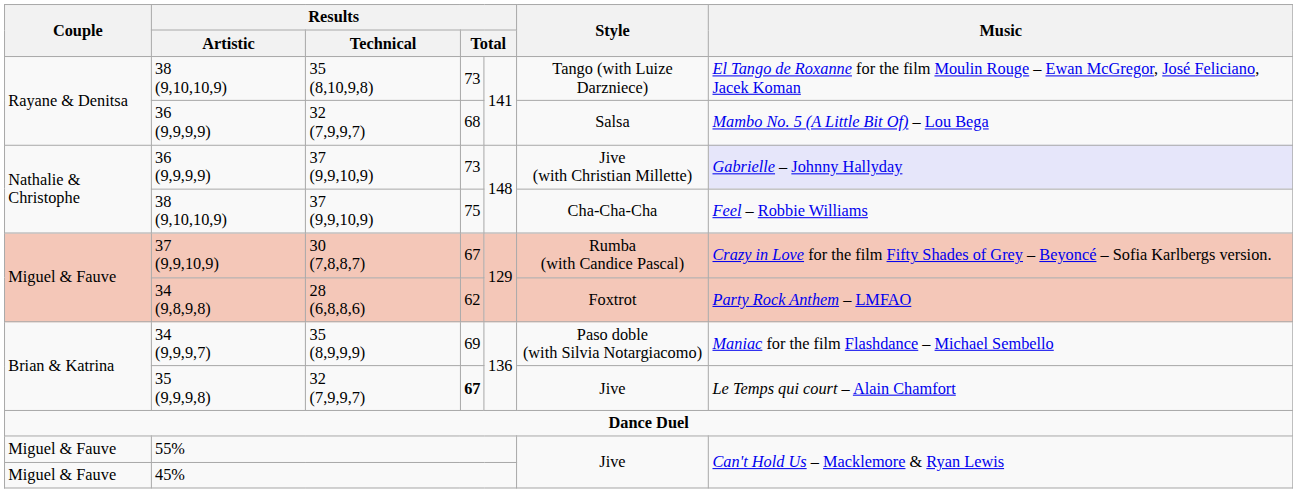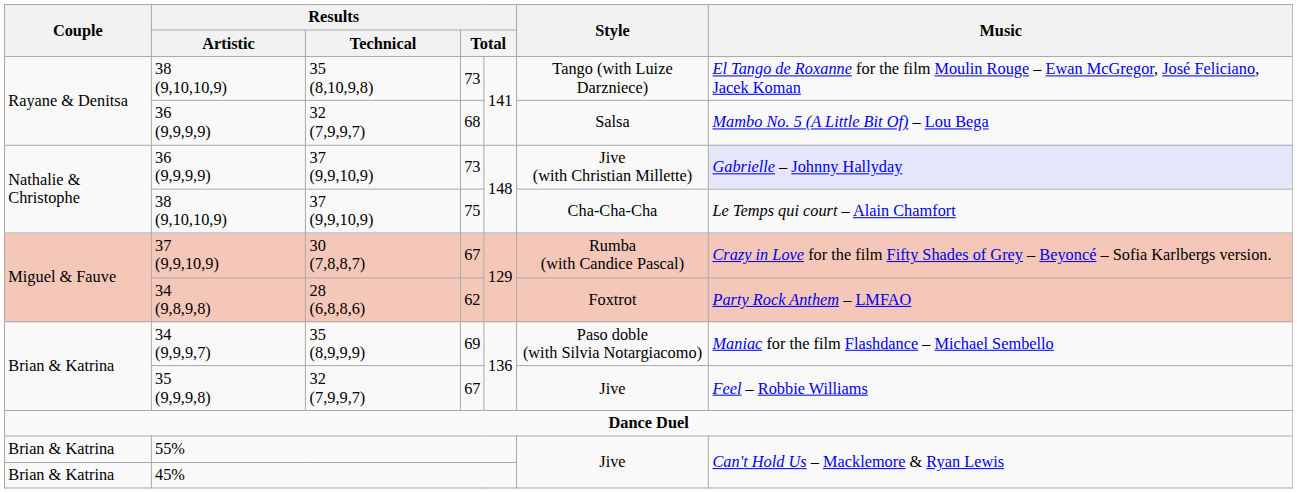 <table class="wikitable" style="width:100%;">
 <tr>
 <th rowspan="2">Couple</th>
 <th colspan=4>Results</th>
 <th rowspan="2">Style</th>
 <th rowspan="2">Music</th>
 </tr>
 <tr>
 <th style="width:12%;">Artistic</th>
 <th style="width:12%;">Technical</th>
 <th colspan="2">Total</th>
 </tr>
 <tr>
 <td rowspan="2">Rayane & Denitsa</td>
 <td>38<br>(9,10,10,9)</td>
 <td>35<br>(8,10,9,8)</td>
 <td>73</td>
 <td rowspan="2" style="text-align:center;">141</td>
 <td style="text-align:center;">Tango (with Luize Darzniece)</td>
 <td><em><a href='#'>El Tango de Roxanne</a></em> for the film <a href='#'>Moulin Rouge</a> – <a href='#'>Ewan McGregor</a>, <a href='#'>José Feliciano</a>, <a href='#'>Jacek Koman</a></td>
 </tr>
 <tr>
 <td>36<br>(9,9,9,9)</td>
 <td>32<br>(7,9,9,7)</td>
 <td>68</td>
 <td style="text-align:center;">Salsa</td>
 <td><em><a href='#'>Mambo No. 5 (A Little Bit Of)</a></em> – <a href='#'>Lou Bega</a></td>
 </tr>
 <tr>
 <td rowspan="2">Nathalie & Christophe</td>
 <td>36<br>(9,9,9,9)</td>
 <td>37<br>(9,9,10,9)</td>
 <td>73</td>
 <td rowspan="2" style="text-align:center;">148</td>
 <td style="text-align:center;">Jive<br>(with Christian Millette)</td>
 <td style="background: lavender;"><em><a href='#'>Gabrielle</a></em> – <a href='#'>Johnny Hallyday</a></td>
 </tr>
 <tr>
 <td>38 <br>(9,10,10,9)</td>
 <td>37<br>(9,9,10,9)</td>
 <td>75</td>
 <td style="text-align:center;">Cha-Cha-Cha</td>
-<td><em><a href='#'>Feel</a></em> – <a href='#'>Robbie Williams</a></td>
+<td><em>Le Temps qui court</em> – <a href='#'>Alain Chamfort</a></td>
 </tr>
 <tr style="background:#f4c7b8;">
 <td rowspan="2">Miguel & Fauve</td>
 <td>37<br>(9,9,10,9)</td>
 <td>30<br>(7,8,8,7)</td>
 <td>67</td>
 <td style="text-align:center;" rowspan="2">129</td>
 <td style="text-align:center;">Rumba<br>(with Candice Pascal)</td>
 <td><em><a href='#'>Crazy in Love</a></em> for the film <a href='#'>Fifty Shades of Grey</a> – <a href='#'>Beyoncé</a> – Sofia Karlbergs version.</td>
 </tr>
 <tr style="background:#f4c7b8;">
 <td>34<br>(9,8,9,8)</td>
 <td>28<br>(6,8,8,6)</td>
 <td>62</td>
 <td style="text-align:center;">Foxtrot</td>
 <td><em><a href='#'>Party Rock Anthem</a></em> – <a href='#'>LMFAO</a></td>
 </tr>
 <tr>
 <td rowspan="2">Brian & Katrina</td>
 <td>34<br>(9,9,9,7)</td>
 <td>35<br>(8,9,9,9)</td>
 <td>69</td>
 <td rowspan="2" style="text-align:center;">136</td>
 <td style="text-align:center;">Paso doble<br>(with Silvia Notargiacomo)</td>
 <td><em><a href='#'>Maniac</a></em> for the film <a href='#'>Flashdance</a> – <a href='#'>Michael Sembello</a></td>
 </tr>
 <tr>
 <td>35<br>(9,9,9,8)</td>
 <td>32<br>(7,9,9,7)</td>
-<td><strong>67</strong></td>
+<td>67</td>
 <td style="text-align:center;">Jive</td>
-<td><em>Le Temps qui court</em> – <a href='#'>Alain Chamfort</a></td>
+<td><em><a href='#'>Feel</a></em> – <a href='#'>Robbie Williams</a></td>
 </tr>
 <tr>
 <td colspan=7 style="text-align:center;"><strong>Dance Duel</strong></td>
 </tr>
 <tr>
-<td>Miguel & Fauve</td>
+<td>Brian & Katrina</td>
 <td colspan=4>55%</td>
 <td rowspan=2 style="text-align:center;">Jive</td>
 <td rowspan=2><em><a href='#'>Can't Hold Us</a></em> – <a href='#'>Macklemore</a> & <a href='#'>Ryan Lewis</a></td>
 </tr>
 <tr>
-<td>Miguel & Fauve</td>
+<td>Brian & Katrina</td>
 <td colspan=4>45%</td>
 </tr>
 </table>
